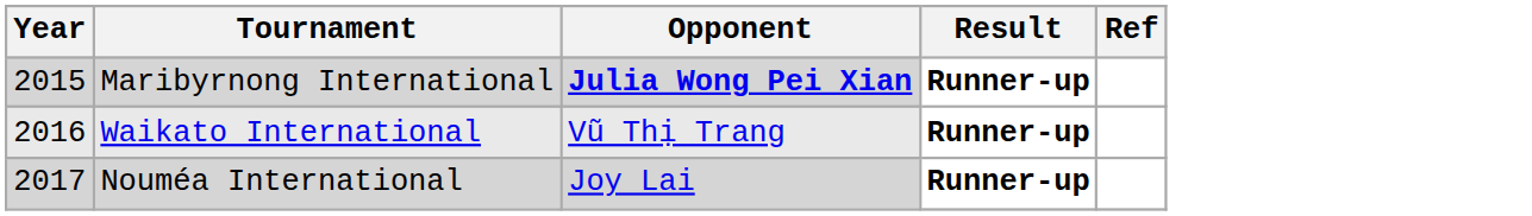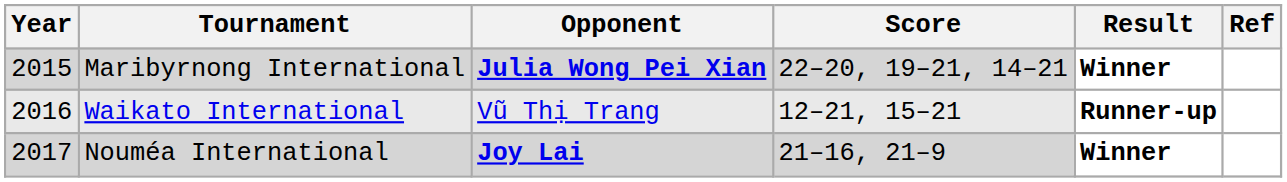 <table class="sortable wikitable" style="font-size: 90%;">
 <tr>
 <th>Year</th>
 <th>Tournament</th>
 <th>Opponent</th>
+<th>Score</th>
 <th>Result</th>
 <th>Ref</th>
 </tr>
 <tr style="background:#D5D5D5">
 <td align="center">2015</td>
 <td align="left">Maribyrnong International</td>
 <td align="left"><strong> <a href='#'>Julia Wong Pei Xian</a></strong></td>
-<td style="text-align:left; background:white"> <strong>Runner-up</strong></td>
+<td align="left">22–20, 19–21, 14–21</td>
+<td style="text-align:left; background:white"> <strong>Winner</strong></td>
 <td style="text-align:center; background:white"></td>
 </tr>
 <tr style="background:#E9E9E9">
 <td align="center">2016</td>
 <td align="left"><a href='#'>Waikato International</a></td>
 <td align="left"> <a href='#'>Vũ Thị Trang</a></td>
+<td align="left">12–21, 15–21</td>
 <td style="text-align:left; background:white"> <strong>Runner-up</strong></td>
 <td style="text-align:center; background:white"></td>
 </tr>
 <tr style="background:#D5D5D5">
 <td align="center">2017</td>
 <td align="left">Nouméa International</td>
-<td align="left"> <a href='#'>Joy Lai</a></td>
-<td style="text-align:left; background:white"> <strong>Runner-up</strong></td>
+<td align="left"><strong> <a href='#'>Joy Lai</a></strong></td>
+<td align="left">21–16, 21–9</td>
+<td style="text-align:left; background:white"> <strong>Winner</strong></td>
 <td style="text-align:center; background:white"></td>
 </tr>
 </table>
